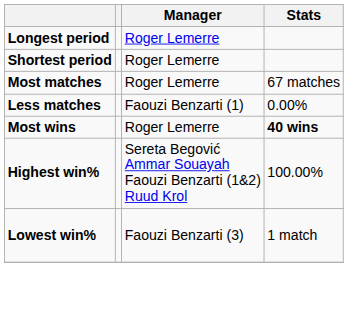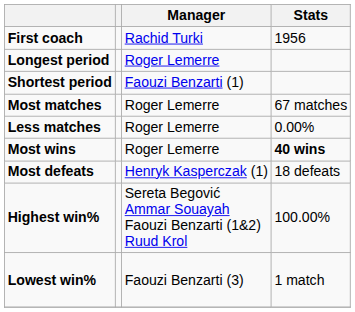 <table class="wikitable" text-align:center;" "class="wikitable">
 <tr>
 <th></th>
 <th></th>
 <th>Manager</th>
 <th>Stats</th>
+</tr>
+<tr>
+<td><strong>First coach</strong></td>
+<td></td>
+<td><a href='#'>Rachid Turki</a></td>
+<td>1956</td>
 </tr>
 <tr>
 <td><strong>Longest period</strong></td>
 <td></td>
 <td><a href='#'>Roger Lemerre</a></td>
 <td></td>
 </tr>
 <tr>
 <td><strong>Shortest period</strong></td>
 <td></td>
-<td>Roger Lemerre</td>
+<td><a href='#'>Faouzi Benzarti</a> (1)</td>
 <td></td>
 </tr>
 <tr>
 <td><strong>Most matches</strong></td>
 <td></td>
 <td>Roger Lemerre</td>
 <td>67 matches</td>
 </tr>
 <tr>
 <td><strong>Less matches</strong></td>
 <td></td>
-<td>Faouzi Benzarti (1)</td>
+<td>Roger Lemerre</td>
 <td>0.00%</td>
 </tr>
 <tr>
 <td><strong>Most wins</strong></td>
 <td></td>
 <td>Roger Lemerre</td>
 <td><strong>40 wins</strong></td>
+</tr>
+<tr>
+<td><strong>Most defeats</strong></td>
+<td></td>
+<td><a href='#'>Henryk Kasperczak</a> (1)</td>
+<td>18 defeats</td>
 </tr>
 <tr>
 <td><strong>Highest win%</strong></td>
 <td></td>
 <td>Sereta Begović <br> <a href='#'>Ammar Souayah</a> <br> Faouzi Benzarti (1&2) <br> <a href='#'>Ruud Krol</a></td>
 <td>100.00%</td>
 </tr>
 <tr>
 <td><strong>Lowest win%</strong></td>
 <td> <br>  <br>  <br> </td>
 <td>Faouzi Benzarti (3)</td>
 <td>1 match</td>
 </tr>
 <tr>
 </tr>
 </table>
